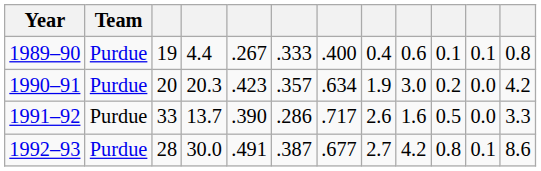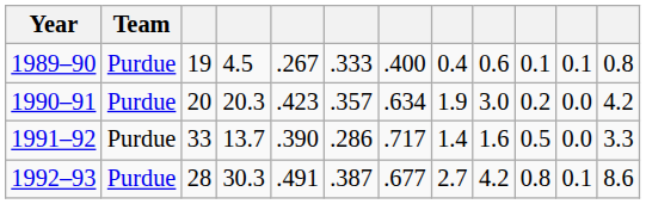 <table class="wikitable">
 <tr>
 <th>Year</th>
 <th>Team</th>
 <th></th>
 <th></th>
 <th></th>
 <th></th>
 <th></th>
 <th></th>
 <th></th>
 <th></th>
 <th></th>
 <th></th>
 </tr>
 <tr>
 <td><a href='#'>1989–90</a></td>
 <td><a href='#'>Purdue</a></td>
 <td>19</td>
-<td>4.4</td>
+<td>4.5</td>
 <td>.267</td>
 <td>.333</td>
 <td>.400</td>
 <td>0.4</td>
 <td>0.6</td>
 <td>0.1</td>
 <td>0.1</td>
 <td>0.8</td>
 </tr>
 <tr>
 <td><a href='#'>1990–91</a></td>
 <td><a href='#'>Purdue</a></td>
 <td>20</td>
 <td>20.3</td>
 <td>.423</td>
 <td>.357</td>
 <td>.634</td>
 <td>1.9</td>
 <td>3.0</td>
 <td>0.2</td>
 <td>0.0</td>
 <td>4.2</td>
 </tr>
 <tr>
 <td><a href='#'>1991–92</a></td>
 <td>Purdue</td>
 <td>33</td>
 <td>13.7</td>
 <td>.390</td>
 <td>.286</td>
 <td>.717</td>
-<td>2.6</td>
+<td>1.4</td>
 <td>1.6</td>
 <td>0.5</td>
 <td>0.0</td>
 <td>3.3</td>
 </tr>
 <tr>
 <td><a href='#'>1992–93</a></td>
 <td><a href='#'>Purdue</a></td>
 <td>28</td>
-<td>30.0</td>
+<td>30.3</td>
 <td>.491</td>
 <td>.387</td>
 <td>.677</td>
 <td>2.7</td>
 <td>4.2</td>
 <td>0.8</td>
 <td>0.1</td>
 <td>8.6</td>
 </tr>
 </table>
